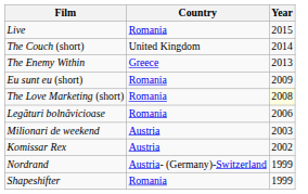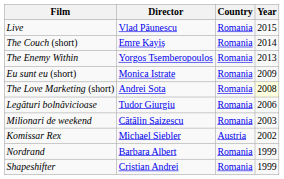 <table border="1" class="wikitable sortable" style="margin-bottom: 10px;">
 <tr>
 <th>Film</th>
+<th>Director</th>
 <th>Country</th>
 <th>Year</th>
 </tr>
 <tr>
 <td><em>Live</em></td>
+<td><a href='#'>Vlad Păunescu</a></td>
 <td><a href='#'>Romania</a></td>
 <td>2015</td>
 </tr>
 <tr>
 <td><em>The Couch</em> (short)</td>
-<td>United Kingdom</td>
+<td><a href='#'>Emre Kayiș</a></td>
+<td><a href='#'>Romania</a></td>
 <td>2014</td>
 </tr>
 <tr>
 <td><em>The Enemy Within</em></td>
-<td><a href='#'>Greece</a></td>
+<td><a href='#'>Yorgos Tsemberopoulos</a></td>
+<td><a href='#'>Romania</a></td>
 <td>2013</td>
 </tr>
 <tr>
 <td><em>Eu sunt eu</em> (short)</td>
+<td><a href='#'>Monica Istrate</a></td>
 <td><a href='#'>Romania</a></td>
 <td>2009</td>
 </tr>
 <tr>
 <td><em>The Love Marketing</em> (short)</td>
+<td><a href='#'>Andrei Sota</a></td>
 <td><a href='#'>Romania</a></td>
 <td style="background: lightyellow;">2008</td>
 </tr>
 <tr>
 <td><em>Legături bolnăvicioase</em></td>
+<td><a href='#'>Tudor Giurgiu</a></td>
 <td><a href='#'>Romania</a></td>
 <td>2006</td>
 </tr>
 <tr>
 <td><em>Milionari de weekend</em></td>
-<td><a href='#'>Austria</a></td>
+<td><a href='#'>Cătălin Saizescu</a></td>
+<td><a href='#'>Romania</a></td>
 <td>2003</td>
 </tr>
 <tr>
 <td><em>Komissar Rex</em></td>
+<td><a href='#'>Michael Siebler</a></td>
 <td><a href='#'>Austria</a></td>
 <td>2002</td>
 </tr>
 <tr>
 <td><em>Nordrand</em></td>
-<td><a href='#'>Austria</a>- (Germany)-<a href='#'>Switzerland</a></td>
+<td><a href='#'>Barbara Albert</a></td>
+<td><a href='#'>Romania</a></td>
 <td>1999</td>
 </tr>
 <tr>
 <td><em>Shapeshifter</em></td>
+<td><a href='#'>Cristian Andrei</a></td>
 <td><a href='#'>Romania</a></td>
 <td>1999</td>
 </tr>
 </table>
